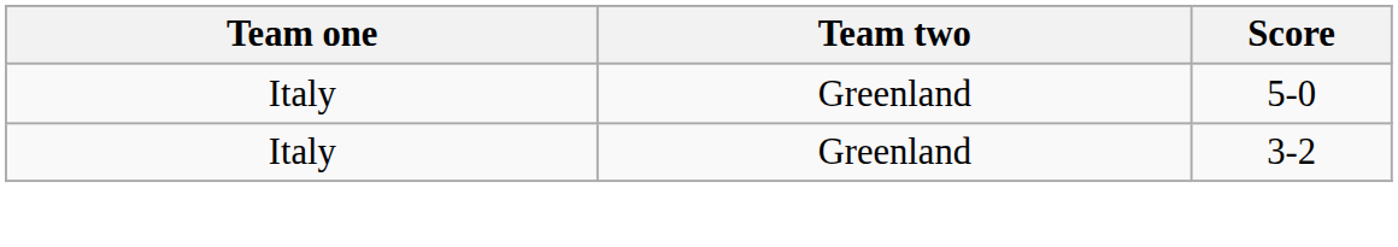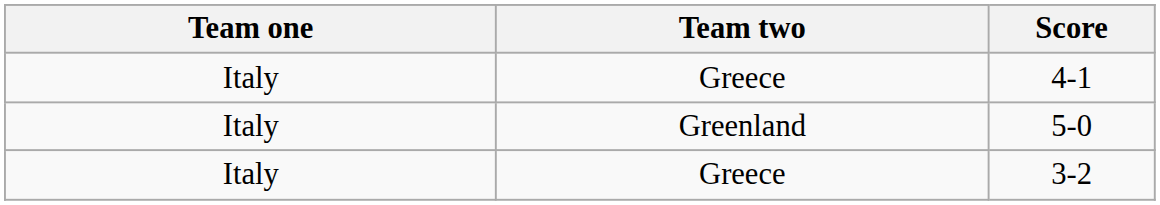 <table class="wikitable" style="text-align: center">
 <tr>
 <th width=250>Team one</th>
 <th width=250>Team two</th>
 <th width=80>Score</th>
 </tr>
 <tr>
 <td> Italy</td>
+<td> Greece</td>
+<td>4-1</td>
+</tr>
+<tr>
+<td> Italy</td>
 <td> Greenland</td>
 <td>5-0</td>
 </tr>
 <tr>
 <td> Italy</td>
-<td> Greenland</td>
+<td> Greece</td>
 <td>3-2</td>
 </tr>
 </table>
